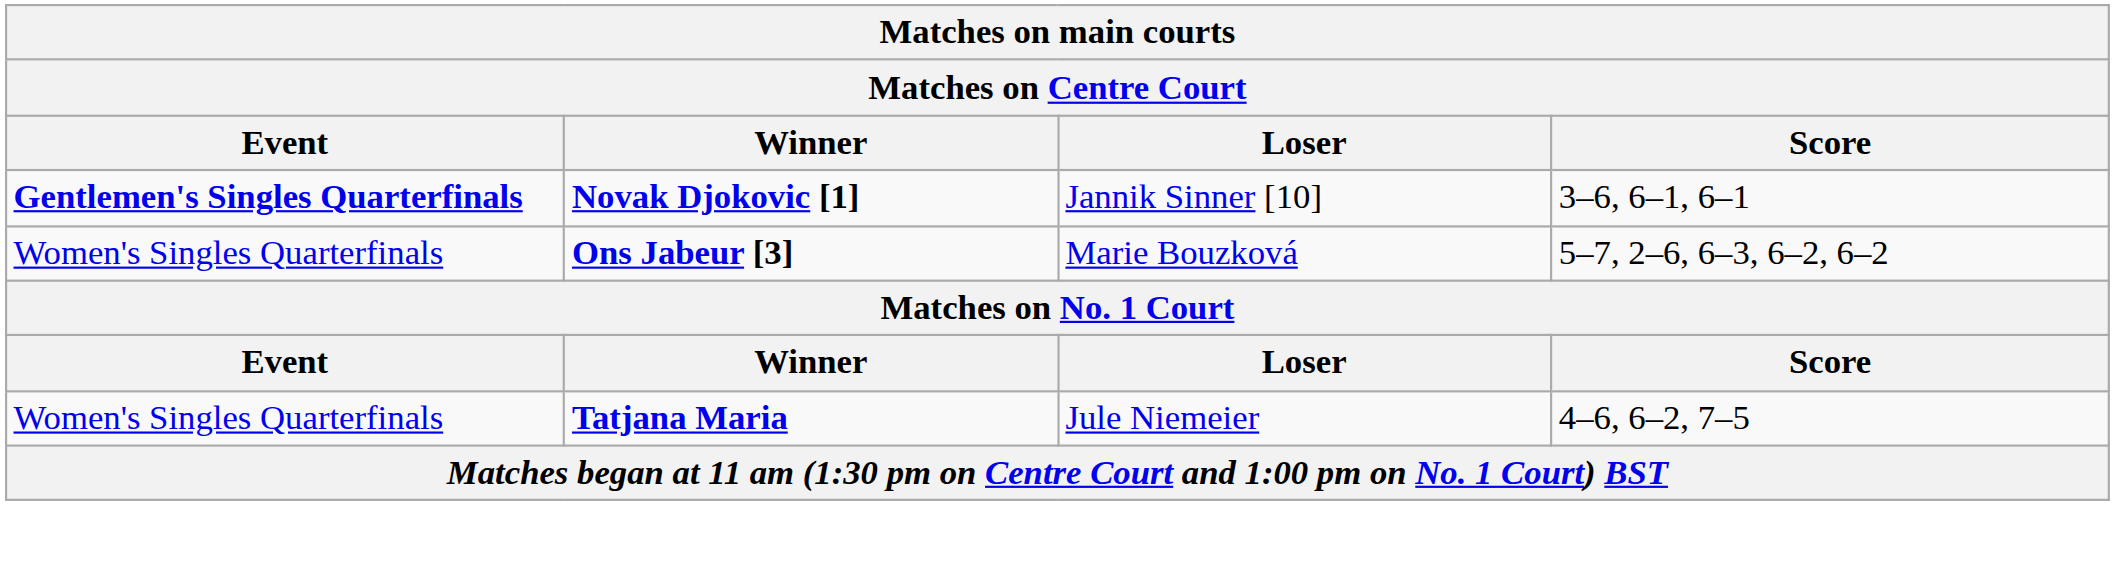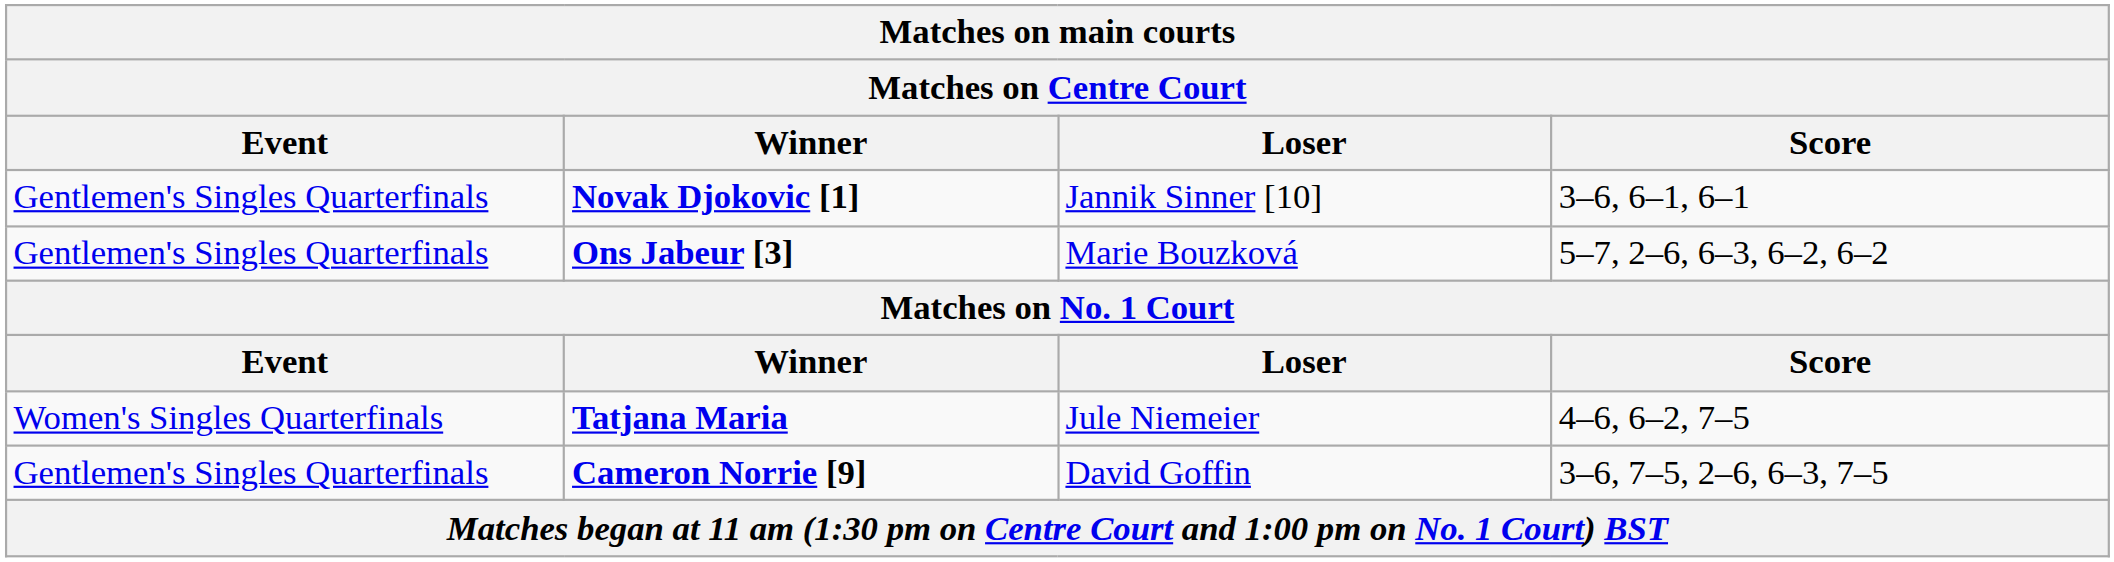 <table class="wikitable collapsible uncollapsed" style="margin:auto;">
 <tr>
 <th colspan="4" style="white-space:nowrap;">Matches on main courts</th>
 </tr>
 <tr>
 <th colspan="4">Matches on <a href='#'>Centre Court</a></th>
 </tr>
 <tr>
 <th width="250">Event</th>
 <th width="220">Winner</th>
 <th width="220">Loser</th>
 <th width="250">Score</th>
 </tr>
 <tr>
-<td><strong><a href='#'>Gentlemen's Singles Quarterfinals</a></strong></td>
+<td><a href='#'>Gentlemen's Singles Quarterfinals</a></td>
 <td><strong> <a href='#'>Novak Djokovic</a> [1]</strong></td>
 <td> <a href='#'>Jannik Sinner</a> [10]</td>
 <td>3–6, 6–1, 6–1</td>
 </tr>
 <tr>
-<td><a href='#'>Women's Singles Quarterfinals</a></td>
+<td><a href='#'>Gentlemen's Singles Quarterfinals</a></td>
 <td><strong> <a href='#'>Ons Jabeur</a> [3]</strong></td>
 <td> <a href='#'>Marie Bouzková</a></td>
 <td>5–7, 2–6, 6–3, 6–2, 6–2</td>
 </tr>
 <tr>
 <th colspan="4">Matches on <a href='#'>No. 1 Court</a></th>
 </tr>
 <tr>
 <th width="220">Event</th>
 <th width="220">Winner</th>
 <th width="220">Loser</th>
 <th width="250">Score</th>
 </tr>
 <tr>
 <td><a href='#'>Women's Singles Quarterfinals</a></td>
 <td><strong> <a href='#'>Tatjana Maria</a></strong></td>
 <td> <a href='#'>Jule Niemeier</a></td>
 <td>4–6, 6–2, 7–5</td>
 </tr>
 <tr>
+<td><a href='#'>Gentlemen's Singles Quarterfinals</a></td>
+<td><strong> <a href='#'>Cameron Norrie</a> [9]</strong></td>
+<td> <a href='#'>David Goffin</a></td>
+<td>3–6, 7–5, 2–6, 6–3, 7–5</td>
+</tr>
+<tr>
 <th colspan=4><em>Matches began at 11 am (1:30 pm on <a href='#'>Centre Court</a> and 1:00 pm on <a href='#'>No. 1 Court</a>) <a href='#'>BST</a></em></th>
 </tr>
 </table>
